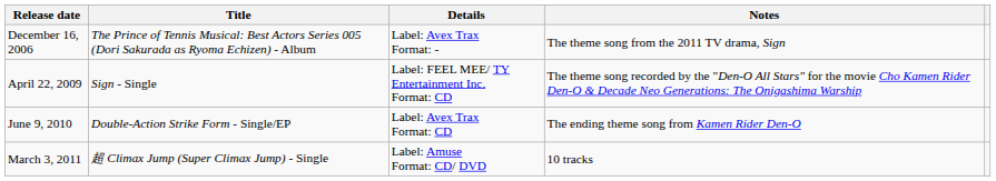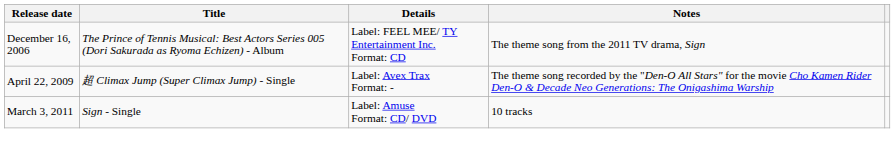 <table class="wikitable">
 <tr>
 <th>Release date</th>
 <th>Title</th>
 <th>Details</th>
 <th>Notes</th>
 <th></th>
 </tr>
 <tr>
 <td>December 16, 2006</td>
 <td><em>The Prince of Tennis Musical: Best Actors Series 005 (Dori Sakurada as Ryoma Echizen)</em> - Album</td>
-<td>Label: <a href='#'>Avex Trax</a><br>Format: -</td>
+<td>Label: FEEL MEE/ <a href='#'>TY Entertainment Inc.</a><br>Format: <a href='#'>CD</a></td>
 <td>The theme song from the 2011 TV drama, <em>Sign</em></td>
 <td></td>
 </tr>
 <tr>
 <td>April 22, 2009</td>
-<td><em>Sign</em> - Single</td>
-<td>Label: FEEL MEE/ <a href='#'>TY Entertainment Inc.</a><br>Format: <a href='#'>CD</a></td>
+<td><em>超 Climax Jump (Super Climax Jump)</em> - Single</td>
+<td>Label: <a href='#'>Avex Trax</a><br>Format: -</td>
 <td>The theme song recorded by the "<em>Den-O All Stars"</em> for the movie <em><a href='#'>Cho Kamen Rider Den-O & Decade Neo Generations: The Onigashima Warship</a></em></td>
 <td></td>
 </tr>
 <tr>
-<td>June 9, 2010</td>
-<td><em>Double-Action Strike Form</em> - Single/EP</td>
-<td>Label: <a href='#'>Avex Trax</a><br>Format: <a href='#'>CD</a></td>
-<td>The ending theme song from <em><a href='#'>Kamen Rider Den-O</a></em></td>
-<td></td>
-</tr>
-<tr>
 <td>March 3, 2011</td>
-<td><em>超 Climax Jump (Super Climax Jump)</em> - Single</td>
+<td><em>Sign</em> - Single</td>
 <td>Label: <a href='#'>Amuse</a><br>Format: <a href='#'>CD</a>/ <a href='#'>DVD</a></td>
 <td>10 tracks</td>
 <td></td>
 </tr>
 </table>
